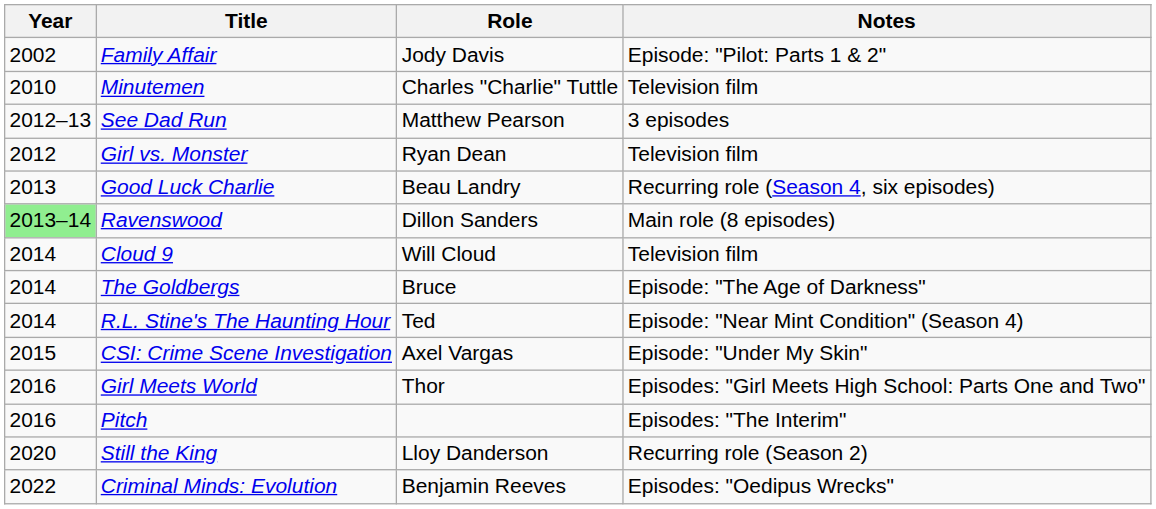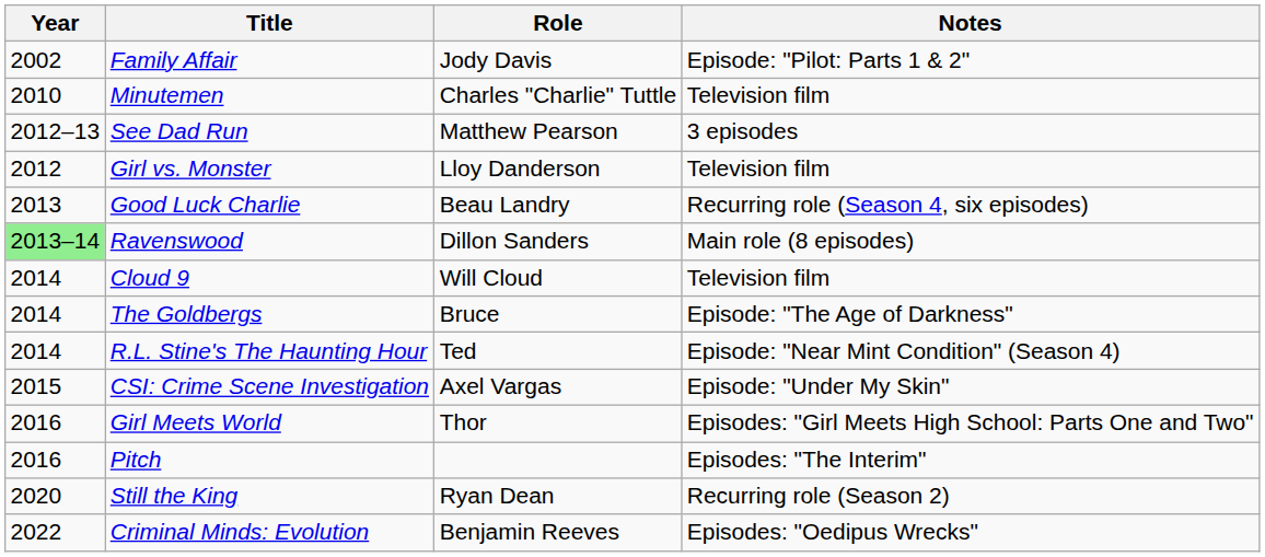 <table class="wikitable sortable">
 <tr>
 <th>Year</th>
 <th>Title</th>
 <th>Role</th>
 <th class="unsortable">Notes</th>
 </tr>
 <tr>
 <td>2002</td>
 <td><em><a href='#'>Family Affair</a></em></td>
 <td>Jody Davis</td>
 <td>Episode: "Pilot: Parts 1 & 2"</td>
 </tr>
 <tr>
 <td>2010</td>
 <td><em><a href='#'>Minutemen</a></em></td>
 <td>Charles "Charlie" Tuttle</td>
 <td>Television film</td>
 </tr>
 <tr>
 <td>2012–13</td>
 <td><em><a href='#'>See Dad Run</a></em></td>
 <td>Matthew Pearson</td>
 <td>3 episodes</td>
 </tr>
 <tr>
 <td>2012</td>
 <td><em><a href='#'>Girl vs. Monster</a></em></td>
-<td>Ryan Dean</td>
+<td>Lloy Danderson</td>
 <td>Television film</td>
 </tr>
 <tr>
 <td>2013</td>
 <td><em><a href='#'>Good Luck Charlie</a></em></td>
 <td>Beau Landry</td>
 <td>Recurring role (<a href='#'>Season 4</a>, six episodes)</td>
 </tr>
 <tr>
 <td style="background: lightgreen;">2013–14</td>
 <td><em><a href='#'>Ravenswood</a></em></td>
 <td>Dillon Sanders</td>
 <td>Main role (8 episodes)</td>
 </tr>
 <tr>
 <td>2014</td>
 <td><em><a href='#'>Cloud 9</a></em></td>
 <td>Will Cloud</td>
 <td>Television film</td>
 </tr>
 <tr>
 <td>2014</td>
 <td><em><a href='#'>The Goldbergs</a></em></td>
 <td>Bruce</td>
 <td>Episode: "The Age of Darkness"</td>
 </tr>
 <tr>
 <td>2014</td>
 <td><em><a href='#'>R.L. Stine's The Haunting Hour</a></em></td>
 <td>Ted</td>
 <td>Episode: "Near Mint Condition" (Season 4)</td>
 </tr>
 <tr>
 <td>2015</td>
 <td><em><a href='#'>CSI: Crime Scene Investigation</a></em></td>
 <td>Axel Vargas</td>
 <td>Episode: "Under My Skin"</td>
 </tr>
 <tr>
 <td>2016</td>
 <td><em><a href='#'>Girl Meets World</a></em></td>
 <td>Thor</td>
 <td>Episodes: "Girl Meets High School: Parts One and Two"</td>
 </tr>
 <tr>
 <td>2016</td>
 <td><em><a href='#'>Pitch</a></em></td>
 <td></td>
 <td>Episodes: "The Interim"</td>
 </tr>
 <tr>
 <td>2020</td>
 <td><em><a href='#'>Still the King</a></em></td>
-<td>Lloy Danderson</td>
+<td>Ryan Dean</td>
 <td>Recurring role (Season 2)</td>
 </tr>
 <tr>
 <td>2022</td>
 <td><em><a href='#'>Criminal Minds: Evolution</a></em></td>
 <td>Benjamin Reeves</td>
 <td>Episodes: "Oedipus Wrecks"</td>
 </tr>
 </table>
